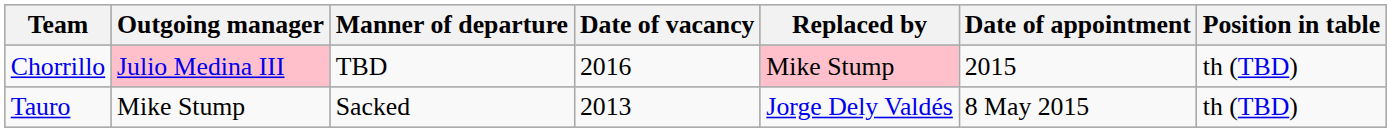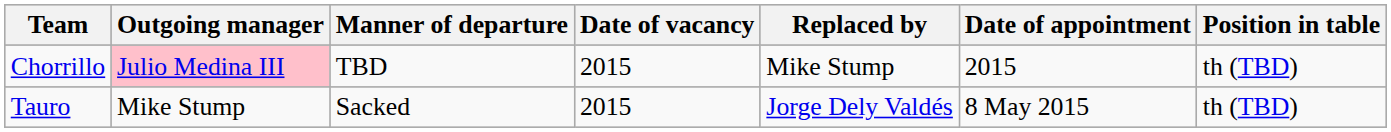 <table class="wikitable">
 <tr>
 <th>Team</th>
 <th>Outgoing manager</th>
 <th>Manner of departure</th>
 <th>Date of vacancy</th>
 <th>Replaced by</th>
 <th>Date of appointment</th>
 <th>Position in table</th>
 </tr>
 <tr>
 <td><a href='#'>Chorrillo</a></td>
 <td style="background: pink;"> <a href='#'>Julio Medina III</a></td>
 <td>TBD</td>
-<td>2016</td>
-<td style="background: pink;"> Mike Stump</td>
+<td>2015</td>
+<td> Mike Stump</td>
 <td>2015</td>
 <td>th (<a href='#'>TBD</a>)</td>
 </tr>
 <tr>
 <td><a href='#'>Tauro</a></td>
 <td> Mike Stump</td>
 <td>Sacked</td>
-<td>2013</td>
+<td>2015</td>
 <td> <a href='#'>Jorge Dely Valdés</a></td>
 <td>8 May 2015</td>
 <td>th (<a href='#'>TBD</a>)</td>
 </tr>
 </table>
